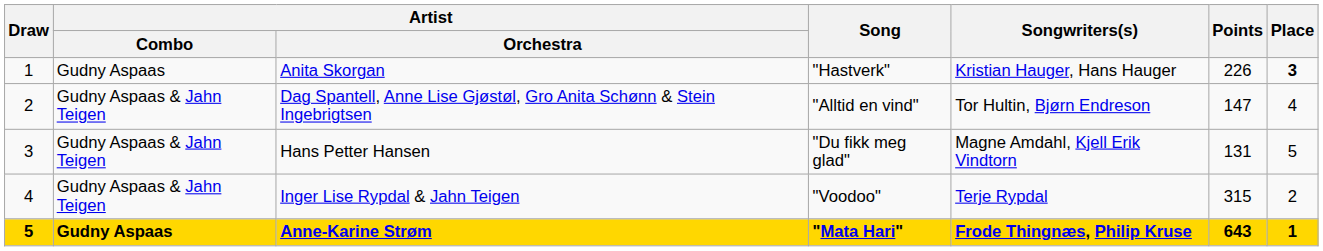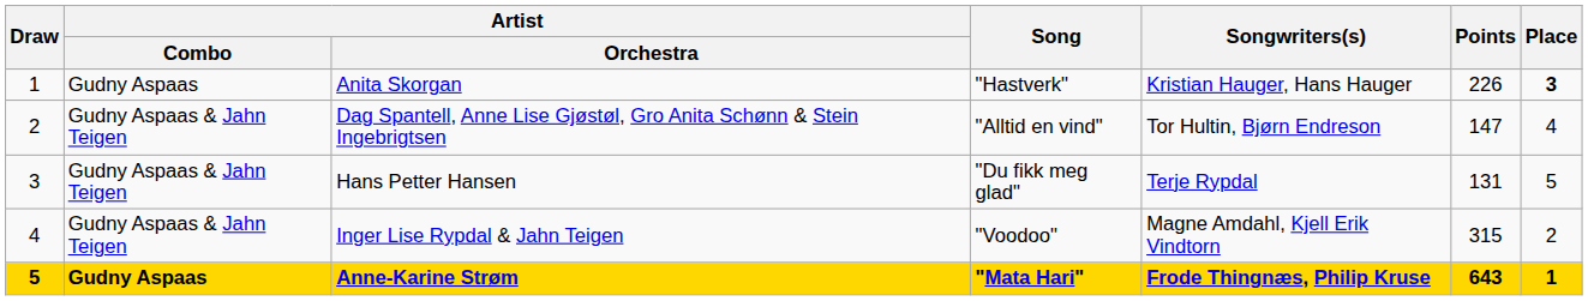 <table class="sortable wikitable" style="margin: 1em auto 1em auto; text-align:center">
 <tr>
 <th rowspan="2">Draw</th>
 <th colspan="2">Artist</th>
 <th rowspan="2">Song</th>
 <th rowspan="2" class="unsortable">Songwriters(s)</th>
 <th rowspan="2">Points</th>
 <th rowspan="2">Place</th>
 </tr>
 <tr>
 <th>Combo</th>
 <th>Orchestra</th>
 </tr>
 <tr>
 <td>1</td>
 <td align="left">Gudny Aspaas</td>
 <td align="left"><a href='#'>Anita Skorgan</a></td>
 <td align="left">"Hastverk"</td>
 <td align="left"><a href='#'>Kristian Hauger</a>, Hans Hauger</td>
 <td>226</td>
 <td><strong>3</strong></td>
 </tr>
 <tr>
 <td>2</td>
 <td align="left">Gudny Aspaas & <a href='#'>Jahn Teigen</a></td>
 <td align="left"><a href='#'>Dag Spantell</a>, <a href='#'>Anne Lise Gjøstøl</a>, <a href='#'>Gro Anita Schønn</a> & <a href='#'>Stein Ingebrigtsen</a></td>
 <td align="left">"Alltid en vind"</td>
 <td align="left">Tor Hultin, <a href='#'>Bjørn Endreson</a></td>
 <td>147</td>
 <td>4</td>
 </tr>
 <tr>
 <td>3</td>
 <td align="left">Gudny Aspaas & <a href='#'>Jahn Teigen</a></td>
 <td align="left">Hans Petter Hansen</td>
 <td align="left">"Du fikk meg glad"</td>
-<td align="left">Magne Amdahl, <a href='#'>Kjell Erik Vindtorn</a></td>
+<td align="left"><a href='#'>Terje Rypdal</a></td>
 <td>131</td>
 <td>5</td>
 </tr>
 <tr>
 <td>4</td>
 <td align="left">Gudny Aspaas & <a href='#'>Jahn Teigen</a></td>
 <td align="left"><a href='#'>Inger Lise Rypdal</a> & <a href='#'>Jahn Teigen</a></td>
 <td align="left">"Voodoo"</td>
-<td align="left"><a href='#'>Terje Rypdal</a></td>
+<td align="left">Magne Amdahl, <a href='#'>Kjell Erik Vindtorn</a></td>
 <td>315</td>
 <td>2</td>
 </tr>
 <tr style="font-weight:bold; background:gold;">
 <td>5</td>
 <td align="left">Gudny Aspaas</td>
 <td align="left"><a href='#'>Anne-Karine Strøm</a></td>
 <td align="left">"<a href='#'>Mata Hari</a>"</td>
 <td align="left"><a href='#'>Frode Thingnæs</a>, <a href='#'>Philip Kruse</a></td>
 <td>643</td>
 <td>1</td>
 </tr>
 </table>
